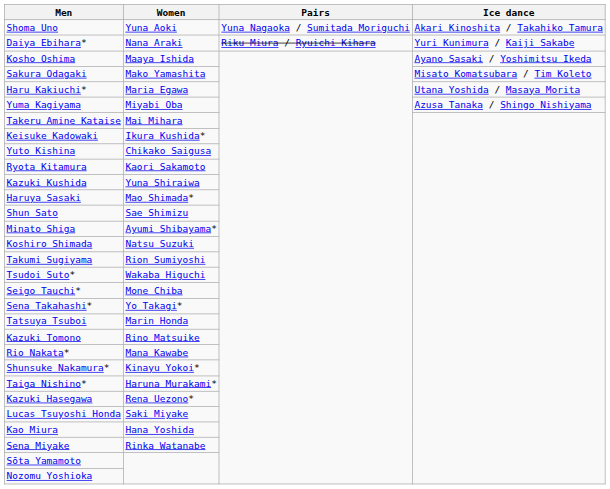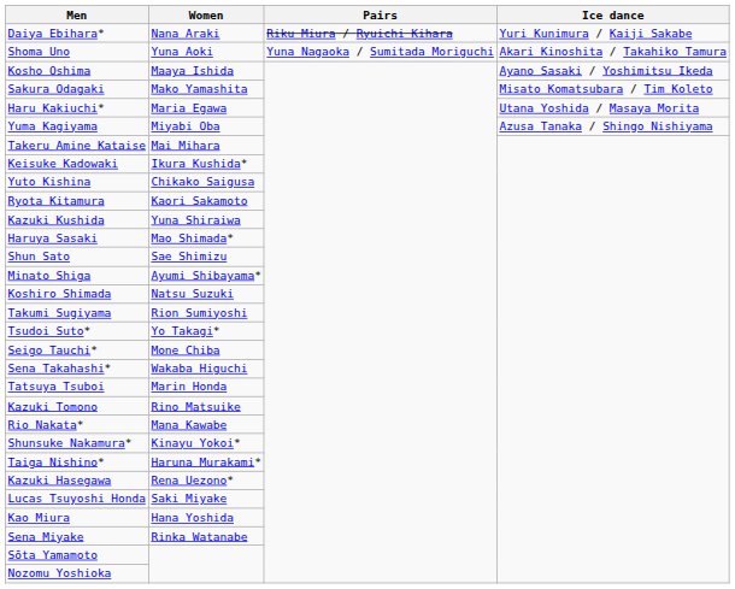 <table class="wikitable">
 <tr>
 <th>Men</th>
 <th>Women</th>
 <th>Pairs</th>
 <th>Ice dance</th>
 </tr>
 <tr>
+<td><a href='#'>Daiya Ebihara</a>*</td>
+<td><a href='#'>Nana Araki</a></td>
+<td><s><a href='#'>Riku Miura</a> / <a href='#'>Ryuichi Kihara</a></s></td>
+<td><a href='#'>Yuri Kunimura</a> / <a href='#'>Kaiji Sakabe</a></td>
+</tr>
+<tr>
 <td><a href='#'>Shoma Uno</a></td>
 <td><a href='#'>Yuna Aoki</a></td>
 <td><a href='#'>Yuna Nagaoka</a> / <a href='#'>Sumitada Moriguchi</a></td>
 <td><a href='#'>Akari Kinoshita</a> / <a href='#'>Takahiko Tamura</a></td>
-</tr>
-<tr>
-<td><a href='#'>Daiya Ebihara</a>*</td>
-<td><a href='#'>Nana Araki</a></td>
-<td><s><a href='#'>Riku Miura</a> / <a href='#'>Ryuichi Kihara</a></s></td>
-<td><a href='#'>Yuri Kunimura</a> / <a href='#'>Kaiji Sakabe</a></td>
 </tr>
 <tr>
 <td><a href='#'>Kosho Oshima</a></td>
 <td><a href='#'>Maaya Ishida</a></td>
 <td rowspan=28></td>
 <td><a href='#'>Ayano Sasaki</a> / <a href='#'>Yoshimitsu Ikeda</a></td>
 </tr>
 <tr>
 <td><a href='#'>Sakura Odagaki</a></td>
 <td><a href='#'>Mako Yamashita</a></td>
 <td><a href='#'>Misato Komatsubara</a> / <a href='#'>Tim Koleto</a></td>
 </tr>
 <tr>
 <td><a href='#'>Haru Kakiuchi</a>*</td>
 <td><a href='#'>Maria Egawa</a></td>
 <td><a href='#'>Utana Yoshida</a> / <a href='#'>Masaya Morita</a></td>
 </tr>
 <tr>
 <td><a href='#'>Yuma Kagiyama</a></td>
 <td><a href='#'>Miyabi Oba</a></td>
 <td><a href='#'>Azusa Tanaka</a> / <a href='#'>Shingo Nishiyama</a></td>
 </tr>
 <tr>
 <td><a href='#'>Takeru Amine Kataise</a></td>
 <td><a href='#'>Mai Mihara</a></td>
 <td rowspan=24></td>
 </tr>
 <tr>
 <td><a href='#'>Keisuke Kadowaki</a></td>
 <td><a href='#'>Ikura Kushida</a>*</td>
 </tr>
 <tr>
 <td><a href='#'>Yuto Kishina</a></td>
 <td><a href='#'>Chikako Saigusa</a></td>
 </tr>
 <tr>
 <td><a href='#'>Ryota Kitamura</a></td>
 <td><a href='#'>Kaori Sakamoto</a></td>
 </tr>
 <tr>
 <td><a href='#'>Kazuki Kushida</a></td>
 <td><a href='#'>Yuna Shiraiwa</a></td>
 </tr>
 <tr>
 <td><a href='#'>Haruya Sasaki</a></td>
 <td><a href='#'>Mao Shimada</a>*</td>
 </tr>
 <tr>
 <td><a href='#'>Shun Sato</a></td>
 <td><a href='#'>Sae Shimizu</a></td>
 </tr>
 <tr>
 <td><a href='#'>Minato Shiga</a></td>
 <td><a href='#'>Ayumi Shibayama</a>*</td>
 </tr>
 <tr>
 <td><a href='#'>Koshiro Shimada</a></td>
 <td><a href='#'>Natsu Suzuki</a></td>
 </tr>
 <tr>
 <td><a href='#'>Takumi Sugiyama</a></td>
 <td><a href='#'>Rion Sumiyoshi</a></td>
 </tr>
 <tr>
 <td><a href='#'>Tsudoi Suto</a>*</td>
-<td><a href='#'>Wakaba Higuchi</a></td>
+<td><a href='#'>Yo Takagi</a>*</td>
 </tr>
 <tr>
 <td><a href='#'>Seigo Tauchi</a>*</td>
 <td><a href='#'>Mone Chiba</a></td>
 </tr>
 <tr>
 <td><a href='#'>Sena Takahashi</a>*</td>
-<td><a href='#'>Yo Takagi</a>*</td>
+<td><a href='#'>Wakaba Higuchi</a></td>
 </tr>
 <tr>
 <td><a href='#'>Tatsuya Tsuboi</a></td>
 <td><a href='#'>Marin Honda</a></td>
 </tr>
 <tr>
 <td><a href='#'>Kazuki Tomono</a></td>
 <td><a href='#'>Rino Matsuike</a></td>
 </tr>
 <tr>
 <td><a href='#'>Rio Nakata</a>*</td>
 <td><a href='#'>Mana Kawabe</a></td>
 </tr>
 <tr>
 <td><a href='#'>Shunsuke Nakamura</a>*</td>
 <td><a href='#'>Kinayu Yokoi</a>*</td>
 </tr>
 <tr>
 <td><a href='#'>Taiga Nishino</a>*</td>
 <td><a href='#'>Haruna Murakami</a>*</td>
 </tr>
 <tr>
 <td><a href='#'>Kazuki Hasegawa</a></td>
 <td><a href='#'>Rena Uezono</a>*</td>
 </tr>
 <tr>
 <td><a href='#'>Lucas Tsuyoshi Honda</a></td>
 <td><a href='#'>Saki Miyake</a></td>
 </tr>
 <tr>
 <td><a href='#'>Kao Miura</a></td>
 <td><a href='#'>Hana Yoshida</a></td>
 </tr>
 <tr>
 <td><a href='#'>Sena Miyake</a></td>
 <td><a href='#'>Rinka Watanabe</a></td>
 </tr>
 <tr>
 <td><a href='#'>Sōta Yamamoto</a></td>
 <td rowspan=2></td>
 </tr>
 <tr>
 <td><a href='#'>Nozomu Yoshioka</a></td>
 </tr>
 </table>
